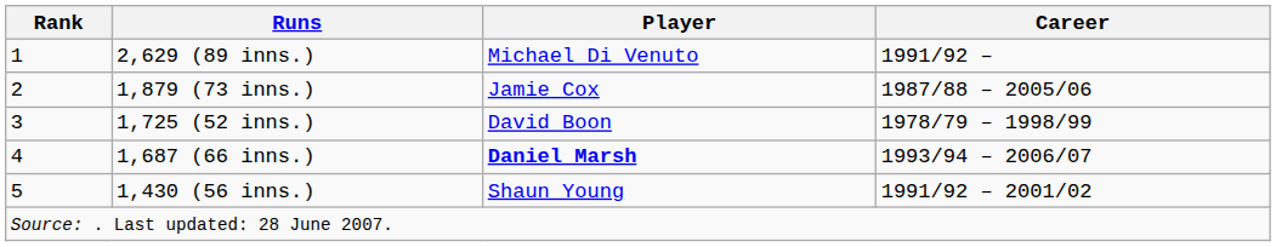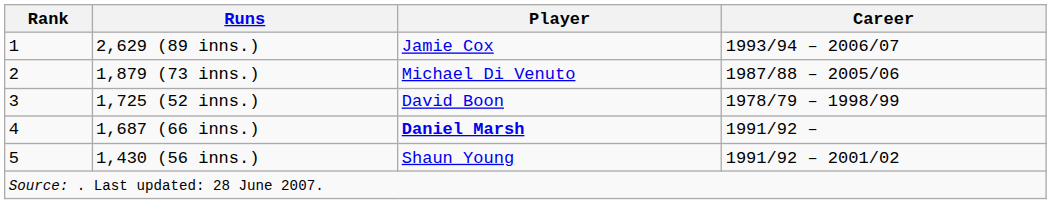 <table class="wikitable" width=90%>
 <tr>
 <th>Rank</th>
 <th><a href='#'>Runs</a></th>
 <th>Player</th>
 <th>Career</th>
 </tr>
 <tr>
 <td>1</td>
 <td>2,629 (89 inns.)</td>
-<td><a href='#'>Michael Di Venuto</a></td>
-<td>1991/92 –</td>
+<td><a href='#'>Jamie Cox</a></td>
+<td>1993/94 – 2006/07</td>
 </tr>
 <tr>
 <td>2</td>
 <td>1,879 (73 inns.)</td>
-<td><a href='#'>Jamie Cox</a></td>
+<td><a href='#'>Michael Di Venuto</a></td>
 <td>1987/88 – 2005/06</td>
 </tr>
 <tr>
 <td>3</td>
 <td>1,725 (52 inns.)</td>
 <td><a href='#'>David Boon</a></td>
 <td>1978/79 – 1998/99</td>
 </tr>
 <tr>
 <td>4</td>
 <td>1,687 (66 inns.)</td>
 <td><strong><a href='#'>Daniel Marsh</a></strong></td>
-<td>1993/94 – 2006/07</td>
+<td>1991/92 –</td>
 </tr>
 <tr>
 <td>5</td>
 <td>1,430 (56 inns.)</td>
 <td><a href='#'>Shaun Young</a></td>
 <td>1991/92 – 2001/02</td>
 </tr>
 <tr>
 <td colspan=4><small><em>Source: </em>. Last updated: 28 June 2007.</small></td>
 </tr>
 </table>
